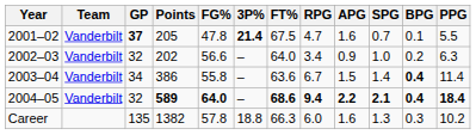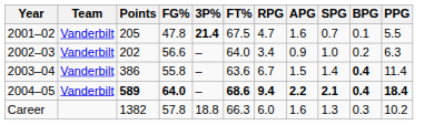 <table class="wikitable">
 <tr>
 <th>Year</th>
 <th>Team</th>
-<th>GP</th>
 <th>Points</th>
 <th>FG%</th>
 <th>3P%</th>
 <th>FT%</th>
 <th>RPG</th>
 <th>APG</th>
 <th>SPG</th>
 <th>BPG</th>
 <th>PPG</th>
 </tr>
 <tr>
 <td>2001–02</td>
 <td><a href='#'>Vanderbilt</a></td>
-<td><strong>37</strong></td>
 <td>205</td>
 <td>47.8</td>
 <td><strong>21.4</strong></td>
 <td>67.5</td>
 <td>4.7</td>
 <td>1.6</td>
 <td>0.7</td>
 <td>0.1</td>
 <td>5.5</td>
 </tr>
 <tr>
 <td>2002–03</td>
 <td><a href='#'>Vanderbilt</a></td>
-<td>32</td>
 <td>202</td>
 <td>56.6</td>
 <td>–</td>
 <td>64.0</td>
 <td>3.4</td>
 <td>0.9</td>
 <td>1.0</td>
 <td>0.2</td>
 <td>6.3</td>
 </tr>
 <tr>
 <td>2003–04</td>
 <td><a href='#'>Vanderbilt</a></td>
-<td>34</td>
 <td>386</td>
 <td>55.8</td>
 <td>–</td>
 <td>63.6</td>
 <td>6.7</td>
 <td>1.5</td>
 <td>1.4</td>
 <td><strong>0.4</strong></td>
 <td>11.4</td>
 </tr>
 <tr>
 <td>2004–05</td>
 <td><a href='#'>Vanderbilt</a></td>
-<td>32</td>
 <td><strong>589</strong></td>
 <td><strong>64.0</strong></td>
 <td>–</td>
 <td><strong>68.6</strong></td>
 <td><strong>9.4</strong></td>
 <td><strong>2.2</strong></td>
 <td><strong>2.1</strong></td>
 <td><strong>0.4</strong></td>
 <td><strong>18.4</strong></td>
 </tr>
 <tr>
 <td>Career</td>
 <td></td>
-<td>135</td>
 <td>1382</td>
 <td>57.8</td>
 <td>18.8</td>
 <td>66.3</td>
 <td>6.0</td>
 <td>1.6</td>
 <td>1.3</td>
 <td>0.3</td>
 <td>10.2</td>
 </tr>
 </table>
